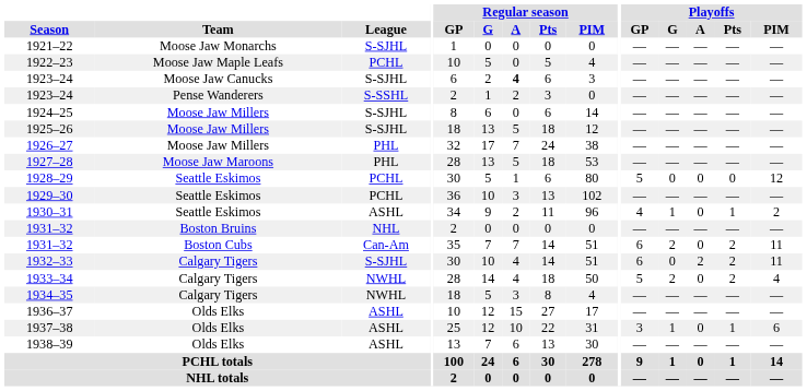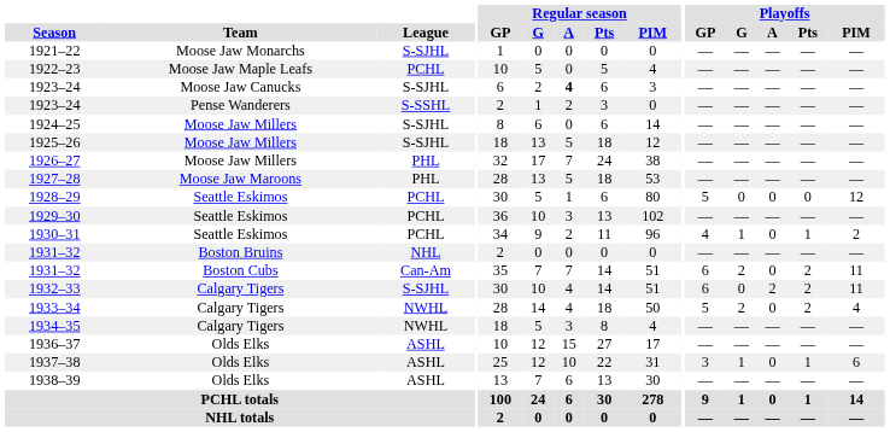 <table border="0" cellpadding="1" cellspacing="0" style="text-align:center; width:60em">
 <tr bgcolor="#e0e0e0">
 <th colspan="3" bgcolor="#ffffff"></th>
 <th rowspan="100" bgcolor="#ffffff"></th>
 <th colspan="5"><a href='#'>Regular season</a></th>
 <th rowspan="100" bgcolor="#ffffff"></th>
 <th colspan="5"><a href='#'>Playoffs</a></th>
 </tr>
 <tr bgcolor="#e0e0e0">
 <th><a href='#'>Season</a></th>
 <th>Team</th>
 <th>League</th>
 <th>GP</th>
 <th><a href='#'>G</a></th>
 <th><a href='#'>A</a></th>
 <th><a href='#'>Pts</a></th>
 <th><a href='#'>PIM</a></th>
 <th>GP</th>
 <th>G</th>
 <th>A</th>
 <th>Pts</th>
 <th>PIM</th>
 </tr>
 <tr>
 <td>1921–22</td>
 <td>Moose Jaw Monarchs</td>
 <td><a href='#'>S-SJHL</a></td>
 <td>1</td>
 <td>0</td>
 <td>0</td>
 <td>0</td>
 <td>0</td>
 <td>—</td>
 <td>—</td>
 <td>—</td>
 <td>—</td>
 <td>—</td>
 </tr>
 <tr bgcolor="#f0f0f0">
 <td>1922–23</td>
 <td>Moose Jaw Maple Leafs</td>
 <td><a href='#'>PCHL</a></td>
 <td>10</td>
 <td>5</td>
 <td>0</td>
 <td>5</td>
 <td>4</td>
 <td>—</td>
 <td>—</td>
 <td>—</td>
 <td>—</td>
 <td>—</td>
 </tr>
 <tr>
 <td>1923–24</td>
 <td>Moose Jaw Canucks</td>
 <td>S-SJHL</td>
 <td>6</td>
 <td>2</td>
 <td><strong>4</strong></td>
 <td>6</td>
 <td>3</td>
 <td>—</td>
 <td>—</td>
 <td>—</td>
 <td>—</td>
 <td>—</td>
 </tr>
 <tr bgcolor="#f0f0f0">
 <td>1923–24</td>
 <td>Pense Wanderers</td>
 <td><a href='#'>S-SSHL</a></td>
 <td>2</td>
 <td>1</td>
 <td>2</td>
 <td>3</td>
 <td>0</td>
 <td>—</td>
 <td>—</td>
 <td>—</td>
 <td>—</td>
 <td>—</td>
 </tr>
 <tr>
 <td>1924–25</td>
 <td><a href='#'>Moose Jaw Millers</a></td>
 <td>S-SJHL</td>
 <td>8</td>
 <td>6</td>
 <td>0</td>
 <td>6</td>
 <td>14</td>
 <td>—</td>
 <td>—</td>
 <td>—</td>
 <td>—</td>
 <td>—</td>
 </tr>
 <tr bgcolor="#f0f0f0">
 <td>1925–26</td>
 <td><a href='#'>Moose Jaw Millers</a></td>
 <td>S-SJHL</td>
 <td>18</td>
 <td>13</td>
 <td>5</td>
 <td>18</td>
 <td>12</td>
 <td>—</td>
 <td>—</td>
 <td>—</td>
 <td>—</td>
 <td>—</td>
 </tr>
 <tr>
 <td><a href='#'>1926–27</a></td>
 <td>Moose Jaw Millers</td>
 <td><a href='#'>PHL</a></td>
 <td>32</td>
 <td>17</td>
 <td>7</td>
 <td>24</td>
 <td>38</td>
 <td>—</td>
 <td>—</td>
 <td>—</td>
 <td>—</td>
 <td>—</td>
 </tr>
 <tr bgcolor="#f0f0f0">
 <td><a href='#'>1927–28</a></td>
 <td><a href='#'>Moose Jaw Maroons</a></td>
 <td>PHL</td>
 <td>28</td>
 <td>13</td>
 <td>5</td>
 <td>18</td>
 <td>53</td>
 <td>—</td>
 <td>—</td>
 <td>—</td>
 <td>—</td>
 <td>—</td>
 </tr>
 <tr>
 <td><a href='#'>1928–29</a></td>
 <td><a href='#'>Seattle Eskimos</a></td>
 <td><a href='#'>PCHL</a></td>
 <td>30</td>
 <td>5</td>
 <td>1</td>
 <td>6</td>
 <td>80</td>
 <td>5</td>
 <td>0</td>
 <td>0</td>
 <td>0</td>
 <td>12</td>
 </tr>
 <tr bgcolor="#f0f0f0">
 <td><a href='#'>1929–30</a></td>
 <td>Seattle Eskimos</td>
 <td>PCHL</td>
 <td>36</td>
 <td>10</td>
 <td>3</td>
 <td>13</td>
 <td>102</td>
 <td>—</td>
 <td>—</td>
 <td>—</td>
 <td>—</td>
 <td>—</td>
 </tr>
 <tr>
 <td><a href='#'>1930–31</a></td>
 <td>Seattle Eskimos</td>
-<td>ASHL</td>
+<td>PCHL</td>
 <td>34</td>
 <td>9</td>
 <td>2</td>
 <td>11</td>
 <td>96</td>
 <td>4</td>
 <td>1</td>
 <td>0</td>
 <td>1</td>
 <td>2</td>
 </tr>
 <tr bgcolor="#f0f0f0">
 <td><a href='#'>1931–32</a></td>
 <td><a href='#'>Boston Bruins</a></td>
 <td><a href='#'>NHL</a></td>
 <td>2</td>
 <td>0</td>
 <td>0</td>
 <td>0</td>
 <td>0</td>
 <td>—</td>
 <td>—</td>
 <td>—</td>
 <td>—</td>
 <td>—</td>
 </tr>
 <tr>
 <td><a href='#'>1931–32</a></td>
 <td><a href='#'>Boston Cubs</a></td>
 <td><a href='#'>Can-Am</a></td>
 <td>35</td>
 <td>7</td>
 <td>7</td>
 <td>14</td>
 <td>51</td>
 <td>6</td>
 <td>2</td>
 <td>0</td>
 <td>2</td>
 <td>11</td>
 </tr>
 <tr bgcolor="#f0f0f0">
 <td><a href='#'>1932–33</a></td>
 <td><a href='#'>Calgary Tigers</a></td>
 <td><a href='#'>S-SJHL</a></td>
 <td>30</td>
 <td>10</td>
 <td>4</td>
 <td>14</td>
 <td>51</td>
 <td>6</td>
 <td>0</td>
 <td>2</td>
 <td>2</td>
 <td>11</td>
 </tr>
 <tr>
 <td><a href='#'>1933–34</a></td>
 <td>Calgary Tigers</td>
 <td><a href='#'>NWHL</a></td>
 <td>28</td>
 <td>14</td>
 <td>4</td>
 <td>18</td>
 <td>50</td>
 <td>5</td>
 <td>2</td>
 <td>0</td>
 <td>2</td>
 <td>4</td>
 </tr>
 <tr bgcolor="#f0f0f0">
 <td><a href='#'>1934–35</a></td>
 <td>Calgary Tigers</td>
 <td>NWHL</td>
 <td>18</td>
 <td>5</td>
 <td>3</td>
 <td>8</td>
 <td>4</td>
 <td>—</td>
 <td>—</td>
 <td>—</td>
 <td>—</td>
 <td>—</td>
 </tr>
 <tr>
 <td>1936–37</td>
 <td>Olds Elks</td>
 <td><a href='#'>ASHL</a></td>
 <td>10</td>
 <td>12</td>
 <td>15</td>
 <td>27</td>
 <td>17</td>
 <td>—</td>
 <td>—</td>
 <td>—</td>
 <td>—</td>
 <td>—</td>
 </tr>
 <tr bgcolor="#f0f0f0">
 <td>1937–38</td>
 <td>Olds Elks</td>
 <td>ASHL</td>
 <td>25</td>
 <td>12</td>
 <td>10</td>
 <td>22</td>
 <td>31</td>
 <td>3</td>
 <td>1</td>
 <td>0</td>
 <td>1</td>
 <td>6</td>
 </tr>
 <tr>
 <td>1938–39</td>
 <td>Olds Elks</td>
 <td>ASHL</td>
 <td>13</td>
 <td>7</td>
 <td>6</td>
 <td>13</td>
 <td>30</td>
 <td>—</td>
 <td>—</td>
 <td>—</td>
 <td>—</td>
 <td>—</td>
 </tr>
 <tr bgcolor="#e0e0e0">
 <th colspan="3">PCHL totals</th>
 <th>100</th>
 <th>24</th>
 <th>6</th>
 <th>30</th>
 <th>278</th>
 <th>9</th>
 <th>1</th>
 <th>0</th>
 <th>1</th>
 <th>14</th>
 </tr>
 <tr bgcolor="#e0e0e0">
 <th colspan="3">NHL totals</th>
 <th>2</th>
 <th>0</th>
 <th>0</th>
 <th>0</th>
 <th>0</th>
 <th>—</th>
 <th>—</th>
 <th>—</th>
 <th>—</th>
 <th>—</th>
 </tr>
 </table>
